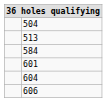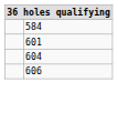 <table class="wikitable">
 <tr align=center style="background:#dfdfdf;">
 <td colspan=2><strong>36 holes qualifying</strong></td>
-</tr>
-<tr align=left>
-<td></td>
-<td>504</td>
-</tr>
-<tr align=left>
-<td></td>
-<td>513</td>
 </tr>
 <tr align=left>
 <td></td>
 <td>584</td>
 </tr>
 <tr align=left>
 <td></td>
 <td>601</td>
 </tr>
 <tr align=left>
 <td></td>
 <td>604</td>
 </tr>
 <tr align=left>
 <td></td>
 <td>606</td>
 </tr>
 </table>
